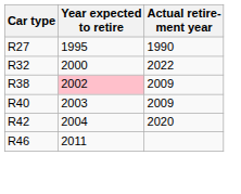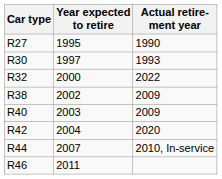 <table class="wikitable">
 <tr>
 <th>Car type</th>
 <th>Year expected<br>to retire</th>
 <th>Actual retire-<br>ment year</th>
 </tr>
 <tr>
 <td>R27</td>
 <td>1995</td>
 <td>1990</td>
 </tr>
 <tr>
+<td>R30</td>
+<td>1997</td>
+<td>1993</td>
+</tr>
+<tr>
 <td>R32</td>
 <td>2000</td>
 <td>2022</td>
 </tr>
 <tr>
 <td>R38</td>
-<td style="background: pink;">2002</td>
+<td>2002</td>
 <td>2009</td>
 </tr>
 <tr>
 <td>R40</td>
 <td>2003</td>
 <td>2009</td>
 </tr>
 <tr>
 <td>R42</td>
 <td>2004</td>
 <td>2020</td>
 </tr>
 <tr>
+<td>R44</td>
+<td>2007</td>
+<td>2010, In-service</td>
+</tr>
+<tr>
 <td>R46</td>
 <td>2011</td>
 <td></td>
 </tr>
 </table>
